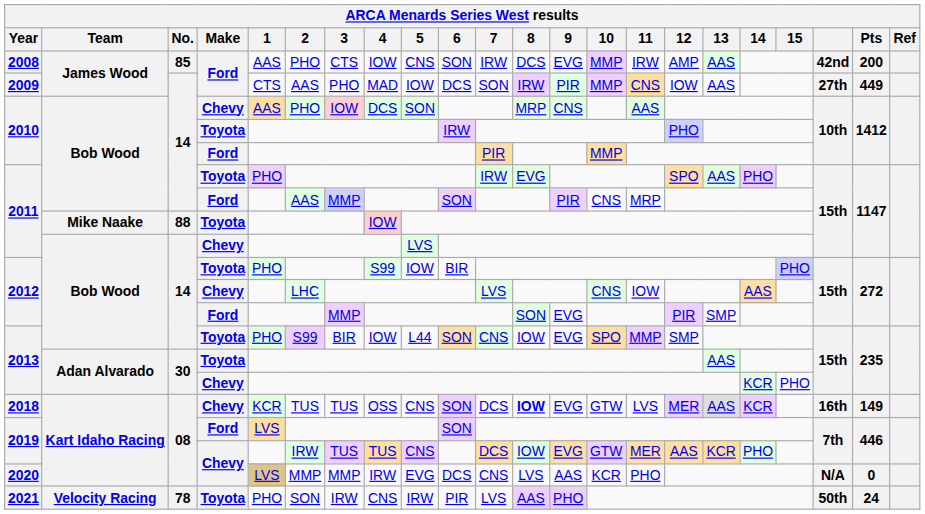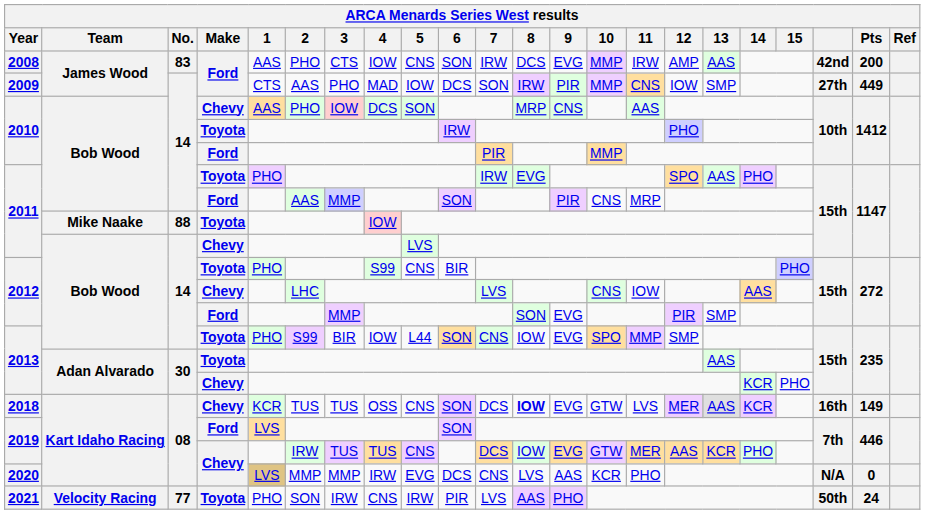 <table class="wikitable" style="text-align:center; font-size:75%">
 <tr>
 <th colspan=23><a href='#'>ARCA Menards Series West</a> results</th>
 </tr>
 <tr>
 <th>Year</th>
 <th>Team</th>
 <th>No.</th>
 <th>Make</th>
 <th>1</th>
 <th>2</th>
 <th>3</th>
 <th>4</th>
 <th>5</th>
 <th>6</th>
 <th>7</th>
 <th>8</th>
 <th>9</th>
 <th>10</th>
 <th>11</th>
 <th>12</th>
 <th>13</th>
 <th>14</th>
 <th>15</th>
 <th></th>
 <th>Pts</th>
 <th>Ref</th>
 </tr>
 <tr>
 <th><a href='#'>2008</a></th>
 <th rowspan=2>James Wood</th>
-<th>85</th>
+<th>83</th>
 <th rowspan=2><a href='#'>Ford</a></th>
 <td><a href='#'>AAS</a></td>
 <td><a href='#'>PHO</a></td>
 <td><a href='#'>CTS</a></td>
 <td><a href='#'>IOW</a></td>
 <td><a href='#'>CNS</a></td>
 <td><a href='#'>SON</a></td>
 <td><a href='#'>IRW</a></td>
 <td><a href='#'>DCS</a></td>
 <td><a href='#'>EVG</a></td>
 <td style="background:#EFCFFF;"><a href='#'>MMP</a><br></td>
 <td><a href='#'>IRW</a></td>
 <td><a href='#'>AMP</a></td>
 <td style="background:#DFFFDF;"><a href='#'>AAS</a><br></td>
 <td colspan=2></td>
 <th>42nd</th>
 <th>200</th>
 <th></th>
 </tr>
 <tr>
 <th><a href='#'>2009</a></th>
 <th rowspan=6>14</th>
 <td><a href='#'>CTS</a></td>
 <td><a href='#'>AAS</a></td>
 <td><a href='#'>PHO</a></td>
 <td><a href='#'>MAD</a></td>
 <td><a href='#'>IOW</a></td>
 <td><a href='#'>DCS</a></td>
 <td><a href='#'>SON</a></td>
 <td style="background:#EFCFFF;"><a href='#'>IRW</a><br></td>
 <td style="background:#DFFFDF;"><a href='#'>PIR</a><br></td>
 <td style="background:#EFCFFF;"><a href='#'>MMP</a><br></td>
 <td style="background:#FFDF9F;"><a href='#'>CNS</a><br></td>
 <td><a href='#'>IOW</a></td>
-<td><a href='#'>AAS</a></td>
+<td><a href='#'>SMP</a></td>
 <td colspan=2></td>
 <th>27th</th>
 <th>449</th>
 <th></th>
 </tr>
 <tr>
 <th rowspan=3><a href='#'>2010</a></th>
 <th rowspan=5>Bob Wood</th>
 <th><a href='#'>Chevy</a></th>
 <td style="background:#FFDF9F;"><a href='#'>AAS</a><br></td>
 <td style="background:#DFFFDF;"><a href='#'>PHO</a><br></td>
 <td style="background:#FFCFCF;"><a href='#'>IOW</a><br></td>
 <td style="background:#DFFFDF;"><a href='#'>DCS</a><br></td>
 <td style="background:#DFFFDF;"><a href='#'>SON</a><br></td>
 <td colspan=2></td>
 <td style="background:#DFFFDF;"><a href='#'>MRP</a><br></td>
 <td style="background:#DFFFDF;"><a href='#'>CNS</a><br></td>
 <td></td>
 <td style="background:#DFFFDF;"><a href='#'>AAS</a><br></td>
 <td colspan=4></td>
 <th rowspan=3>10th</th>
 <th rowspan=3>1412</th>
 <th rowspan=3></th>
 </tr>
 <tr>
 <th><a href='#'>Toyota</a></th>
 <td colspan=5></td>
 <td style="background:#EFCFFF;"><a href='#'>IRW</a><br></td>
 <td colspan=5></td>
 <td style="background:#CFCFFF;"><a href='#'>PHO</a><br></td>
 <td colspan=3></td>
 </tr>
 <tr>
 <th><a href='#'>Ford</a></th>
 <td colspan=6></td>
 <td style="background:#FFDF9F;"><a href='#'>PIR</a><br></td>
 <td colspan=2></td>
 <td style="background:#FFDF9F;"><a href='#'>MMP</a><br></td>
 <td colspan=6></td>
 </tr>
 <tr>
 <th rowspan=4><a href='#'>2011</a></th>
 <th><a href='#'>Toyota</a></th>
 <td style="background:#EFCFFF;"><a href='#'>PHO</a><br></td>
 <td colspan=5></td>
 <td style="background:#DFFFDF;"><a href='#'>IRW</a><br></td>
 <td style="background:#DFFFDF;"><a href='#'>EVG</a><br></td>
 <td colspan=3></td>
 <td style="background:#FFDF9F;"><a href='#'>SPO</a><br></td>
 <td style="background:#DFFFDF;"><a href='#'>AAS</a><br></td>
 <td style="background:#EFCFFF;"><a href='#'>PHO</a><br></td>
 <td></td>
 <th rowspan=4>15th</th>
 <th rowspan=4>1147</th>
 <th rowspan=4></th>
 </tr>
 <tr>
 <th><a href='#'>Ford</a></th>
 <td></td>
 <td style="background:#DFFFDF;"><a href='#'>AAS</a><br></td>
 <td style="background:#CFCFFF;"><a href='#'>MMP</a><br></td>
 <td colspan=2></td>
 <td style="background:#EFCFFF;"><a href='#'>SON</a><br></td>
 <td colspan=2></td>
 <td style="background:#EFCFFF;"><a href='#'>PIR</a><br></td>
 <td><a href='#'>CNS</a></td>
 <td><a href='#'>MRP</a></td>
 <td colspan=4></td>
 </tr>
 <tr>
 <th>Mike Naake</th>
 <th>88</th>
 <th><a href='#'>Toyota</a></th>
 <td colspan=3></td>
 <td style="background:#FFCFCF;"><a href='#'>IOW</a><br></td>
 <td colspan=11></td>
 </tr>
 <tr>
 <th rowspan=5>Bob Wood</th>
 <th rowspan=5>14</th>
 <th><a href='#'>Chevy</a></th>
 <td colspan=4></td>
 <td style="background:#DFFFDF;"><a href='#'>LVS</a><br></td>
 <td colspan=10></td>
 </tr>
 <tr>
 <th rowspan=3><a href='#'>2012</a></th>
 <th><a href='#'>Toyota</a></th>
 <td style="background:#DFFFDF;"><a href='#'>PHO</a><br></td>
 <td colspan=2></td>
 <td style="background:#DFFFDF;"><a href='#'>S99</a><br></td>
-<td><a href='#'>IOW</a></td>
+<td><a href='#'>CNS</a></td>
 <td><a href='#'>BIR</a></td>
 <td colspan=8></td>
 <td style="background:#CFCFFF;"><a href='#'>PHO</a><br></td>
 <th rowspan=3>15th</th>
 <th rowspan=3>272</th>
 <th rowspan=3></th>
 </tr>
 <tr>
 <th><a href='#'>Chevy</a></th>
 <td></td>
 <td style="background:#DFFFDF;"><a href='#'>LHC</a><br></td>
 <td colspan=4></td>
 <td style="background:#DFFFDF;"><a href='#'>LVS</a><br></td>
 <td colspan=2></td>
 <td style="background:#DFFFDF;"><a href='#'>CNS</a><br></td>
 <td><a href='#'>IOW</a></td>
 <td colspan=2></td>
 <td style="background:#FFDF9F;"><a href='#'>AAS</a><br></td>
 <td></td>
 </tr>
 <tr>
 <th><a href='#'>Ford</a></th>
 <td colspan=2></td>
 <td style="background:#EFCFFF;"><a href='#'>MMP</a><br></td>
 <td colspan=4></td>
 <td style="background:#DFFFDF;"><a href='#'>SON</a><br></td>
 <td><a href='#'>EVG</a></td>
 <td colspan=2></td>
 <td style="background:#EFCFFF;"><a href='#'>PIR</a><br></td>
 <td><a href='#'>SMP</a></td>
 <td colspan=2></td>
 </tr>
 <tr>
 <th rowspan=3><a href='#'>2013</a></th>
 <th><a href='#'>Toyota</a></th>
 <td style="background:#DFFFDF;"><a href='#'>PHO</a><br></td>
 <td style="background:#EFCFFF;"><a href='#'>S99</a><br></td>
 <td><a href='#'>BIR</a></td>
 <td><a href='#'>IOW</a></td>
 <td><a href='#'>L44</a></td>
 <td style="background:#FFDF9F;"><a href='#'>SON</a><br></td>
 <td style="background:#DFFFDF;"><a href='#'>CNS</a><br></td>
 <td><a href='#'>IOW</a></td>
 <td><a href='#'>EVG</a></td>
 <td style="background:#FFDF9F;"><a href='#'>SPO</a><br></td>
 <td style="background:#EFCFFF;"><a href='#'>MMP</a><br></td>
 <td><a href='#'>SMP</a></td>
 <td colspan=3></td>
 <th rowspan=3>15th</th>
 <th rowspan=3>235</th>
 <th rowspan=3></th>
 </tr>
 <tr>
 <th rowspan=2>Adan Alvarado</th>
 <th rowspan=2>30</th>
 <th><a href='#'>Toyota</a></th>
 <td colspan=12></td>
 <td style="background:#DFFFDF;"><a href='#'>AAS</a><br></td>
 <td colspan=2></td>
 </tr>
 <tr>
 <th><a href='#'>Chevy</a></th>
 <td colspan=13></td>
 <td style="background:#DFFFDF;"><a href='#'>KCR</a><br></td>
 <td><a href='#'>PHO</a></td>
 </tr>
 <tr>
 <th><a href='#'>2018</a></th>
 <th rowspan=4><a href='#'>Kart Idaho Racing</a></th>
 <th rowspan=4>08</th>
 <th><a href='#'>Chevy</a></th>
 <td style="background:#DFFFDF;"><a href='#'>KCR</a><br></td>
 <td><a href='#'>TUS</a></td>
 <td><a href='#'>TUS</a></td>
 <td><a href='#'>OSS</a></td>
 <td><a href='#'>CNS</a></td>
 <td style="background:#EFCFFF;"><a href='#'>SON</a><br></td>
 <td><a href='#'>DCS</a></td>
 <td><strong><a href='#'>IOW</a></strong></td>
 <td><a href='#'>EVG</a></td>
 <td><a href='#'>GTW</a></td>
 <td><a href='#'>LVS</a></td>
 <td style="background:#EFCFFF;"><a href='#'>MER</a><br></td>
 <td style="background:#DFDFDF;"><a href='#'>AAS</a><br></td>
 <td style="background:#EFCFFF;"><a href='#'>KCR</a><br></td>
 <td></td>
 <th>16th</th>
 <th>149</th>
 <th></th>
 </tr>
 <tr>
 <th rowspan=2><a href='#'>2019</a></th>
 <th><a href='#'>Ford</a></th>
 <td style="background:#FFDF9F;"><a href='#'>LVS</a><br></td>
 <td colspan=4></td>
 <td style="background:#EFCFFF;"><a href='#'>SON</a><br></td>
 <td colspan=9></td>
 <th rowspan=2>7th</th>
 <th rowspan=2>446</th>
 <th rowspan=2></th>
 </tr>
 <tr>
 <th rowspan=2><a href='#'>Chevy</a></th>
 <td></td>
 <td style="background:#DFFFDF;"><a href='#'>IRW</a><br></td>
 <td style="background:#EFCFFF;"><a href='#'>TUS</a><br></td>
 <td style="background:#FFDF9F;"><a href='#'>TUS</a><br></td>
 <td style="background:#EFCFFF;"><a href='#'>CNS</a><br></td>
 <td></td>
 <td style="background:#FFDF9F;"><a href='#'>DCS</a><br></td>
 <td style="background:#DFFFDF;"><a href='#'>IOW</a><br></td>
 <td style="background:#FFDF9F;"><a href='#'>EVG</a><br></td>
 <td style="background:#EFCFFF;"><a href='#'>GTW</a><br></td>
 <td style="background:#FFDF9F;"><a href='#'>MER</a><br></td>
 <td style="background:#FFDF9F;"><a href='#'>AAS</a><br></td>
 <td style="background:#FFDF9F;"><a href='#'>KCR</a><br></td>
 <td style="background:#DFFFDF;"><a href='#'>PHO</a><br></td>
 <td></td>
 </tr>
 <tr>
 <th><a href='#'>2020</a></th>
 <td style="background:#DFC484;"><a href='#'>LVS</a><br></td>
 <td><a href='#'>MMP</a></td>
 <td><a href='#'>MMP</a></td>
 <td><a href='#'>IRW</a></td>
 <td><a href='#'>EVG</a></td>
 <td><a href='#'>DCS</a></td>
 <td><a href='#'>CNS</a></td>
 <td><a href='#'>LVS</a></td>
 <td><a href='#'>AAS</a></td>
 <td><a href='#'>KCR</a></td>
 <td><a href='#'>PHO</a></td>
 <td colspan=4></td>
 <th>N/A</th>
 <th>0</th>
 <th></th>
 </tr>
 <tr>
 <th><a href='#'>2021</a></th>
 <th><a href='#'>Velocity Racing</a></th>
-<th>78</th>
+<th>77</th>
 <th><a href='#'>Toyota</a></th>
 <td><a href='#'>PHO</a></td>
 <td><a href='#'>SON</a></td>
 <td><a href='#'>IRW</a></td>
 <td><a href='#'>CNS</a></td>
 <td><a href='#'>IRW</a></td>
 <td><a href='#'>PIR</a></td>
 <td><a href='#'>LVS</a></td>
 <td style="background:#EFCFFF;"><a href='#'>AAS</a><br></td>
 <td style="background:#EFCFFF;"><a href='#'>PHO</a><br></td>
 <td colspan=6></td>
 <th>50th</th>
 <th>24</th>
 <th></th>
 </tr>
 </table>
